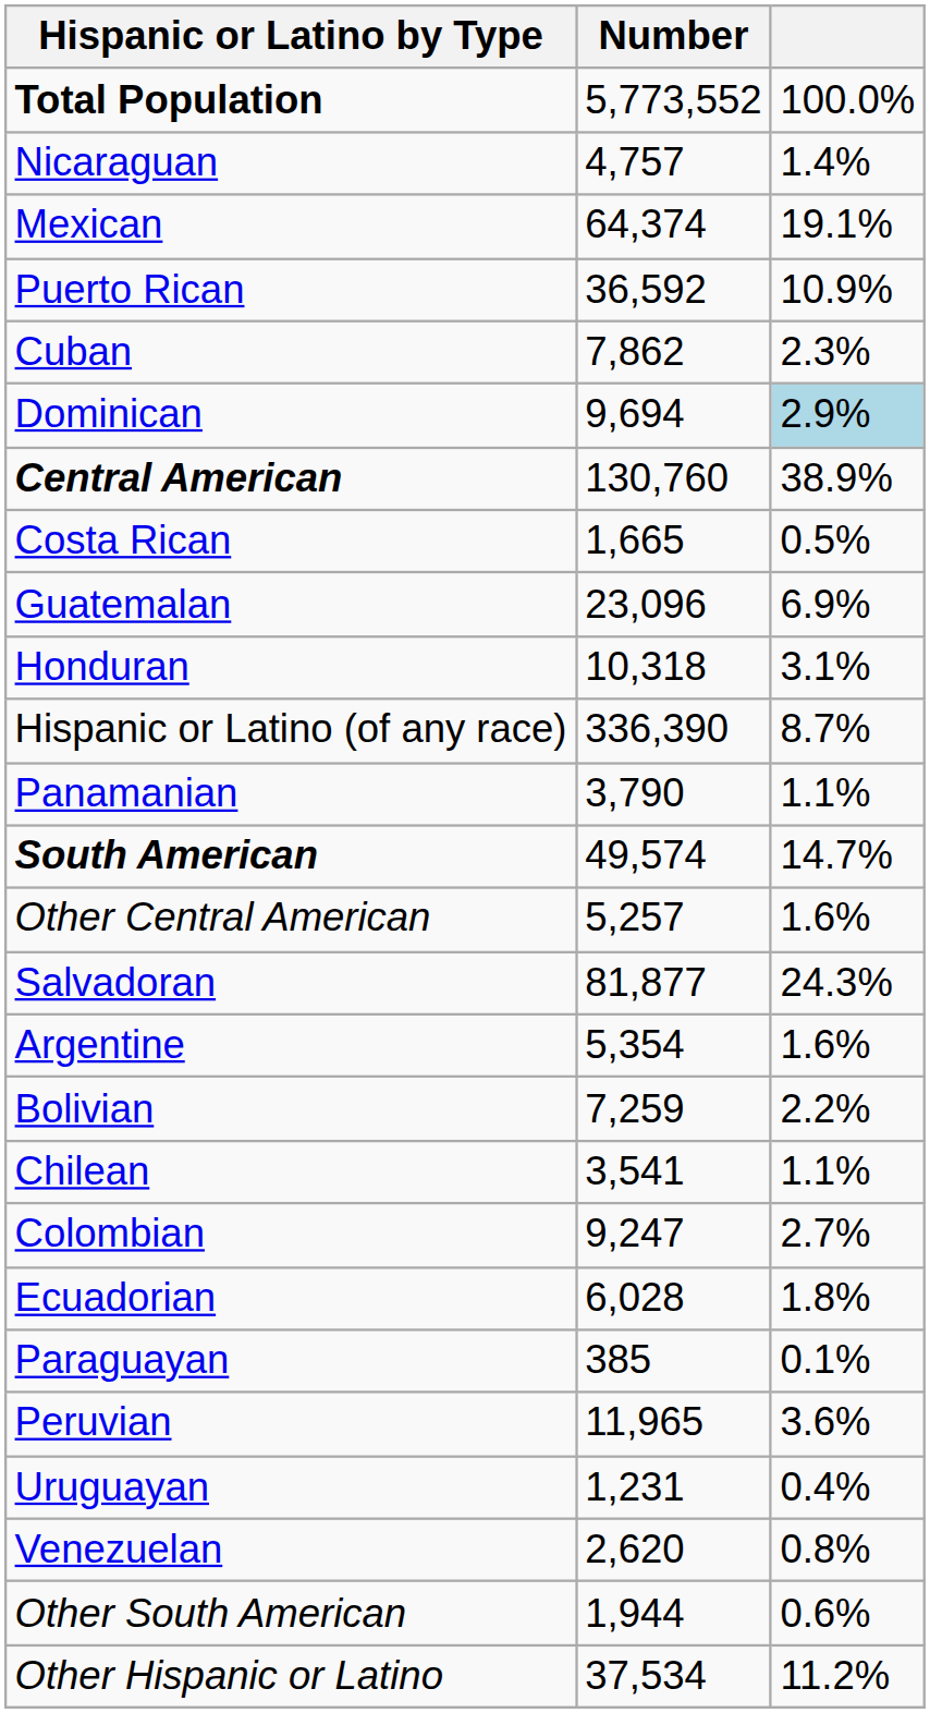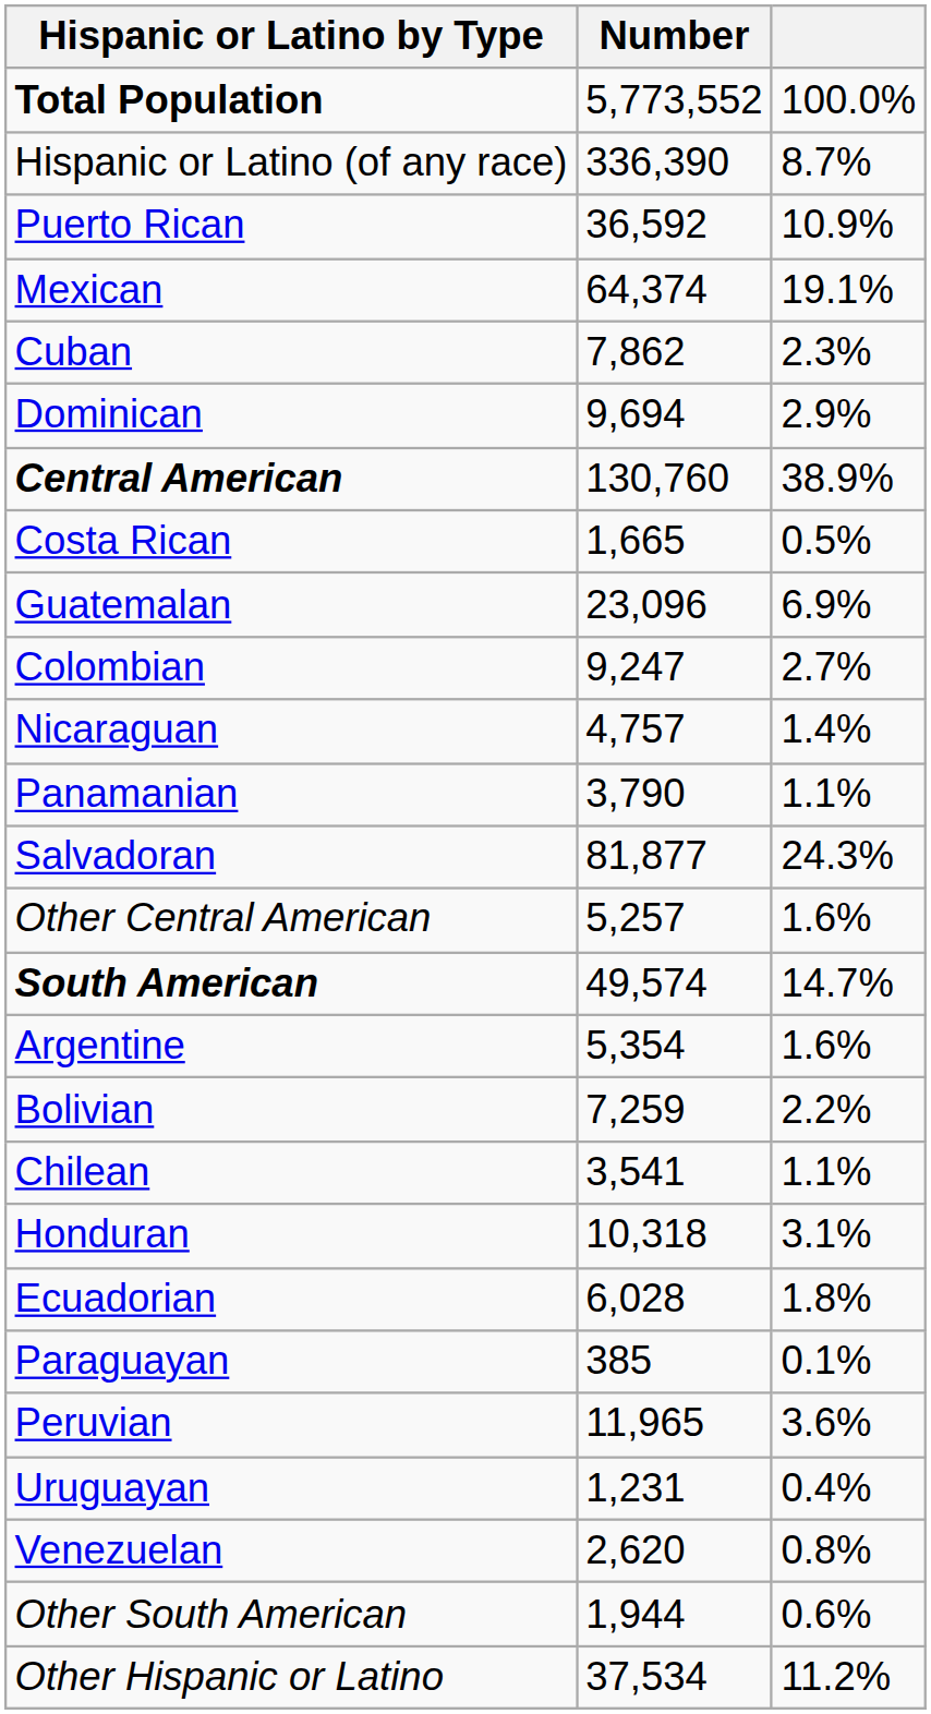 <table class="wikitable sortable">
 <tr>
 <th>Hispanic or Latino by Type</th>
 <th>Number</th>
 <th></th>
 </tr>
 <tr>
 <td><strong>Total Population</strong></td>
 <td>5,773,552</td>
 <td>100.0%</td>
 </tr>
 <tr>
-<td> <a href='#'>Nicaraguan</a></td>
-<td>4,757</td>
-<td>1.4%</td>
+<td>Hispanic or Latino (of any race)</td>
+<td>336,390</td>
+<td>8.7%</td>
+</tr>
+<tr>
+<td> <a href='#'>Puerto Rican</a></td>
+<td>36,592</td>
+<td>10.9%</td>
 </tr>
 <tr>
 <td> <a href='#'>Mexican</a></td>
 <td>64,374</td>
 <td>19.1%</td>
-</tr>
-<tr>
-<td> <a href='#'>Puerto Rican</a></td>
-<td>36,592</td>
-<td>10.9%</td>
 </tr>
 <tr>
 <td> <a href='#'>Cuban</a></td>
 <td>7,862</td>
 <td>2.3%</td>
 </tr>
 <tr>
 <td> <a href='#'>Dominican</a></td>
 <td>9,694</td>
-<td style="background: lightblue;">2.9%</td>
+<td>2.9%</td>
 </tr>
 <tr>
 <td><strong><em>Central American</em></strong></td>
 <td>130,760</td>
 <td>38.9%</td>
 </tr>
 <tr>
 <td> <a href='#'>Costa Rican</a></td>
 <td>1,665</td>
 <td>0.5%</td>
 </tr>
 <tr>
 <td> <a href='#'>Guatemalan</a></td>
 <td>23,096</td>
 <td>6.9%</td>
 </tr>
 <tr>
-<td> <a href='#'>Honduran</a></td>
-<td>10,318</td>
-<td>3.1%</td>
+<td> <a href='#'>Colombian</a></td>
+<td>9,247</td>
+<td>2.7%</td>
 </tr>
 <tr>
-<td>Hispanic or Latino (of any race)</td>
-<td>336,390</td>
-<td>8.7%</td>
+<td> <a href='#'>Nicaraguan</a></td>
+<td>4,757</td>
+<td>1.4%</td>
 </tr>
 <tr>
 <td> <a href='#'>Panamanian</a></td>
 <td>3,790</td>
 <td>1.1%</td>
 </tr>
 <tr>
-<td><strong><em>South American</em></strong></td>
-<td>49,574</td>
-<td>14.7%</td>
+<td> <a href='#'>Salvadoran</a></td>
+<td>81,877</td>
+<td>24.3%</td>
 </tr>
 <tr>
 <td><em>Other Central American</em></td>
 <td>5,257</td>
 <td>1.6%</td>
 </tr>
 <tr>
-<td> <a href='#'>Salvadoran</a></td>
-<td>81,877</td>
-<td>24.3%</td>
+<td><strong><em>South American</em></strong></td>
+<td>49,574</td>
+<td>14.7%</td>
 </tr>
 <tr>
 <td> <a href='#'>Argentine</a></td>
 <td>5,354</td>
 <td>1.6%</td>
 </tr>
 <tr>
 <td> <a href='#'>Bolivian</a></td>
 <td>7,259</td>
 <td>2.2%</td>
 </tr>
 <tr>
 <td> <a href='#'>Chilean</a></td>
 <td>3,541</td>
 <td>1.1%</td>
 </tr>
 <tr>
-<td> <a href='#'>Colombian</a></td>
-<td>9,247</td>
-<td>2.7%</td>
+<td> <a href='#'>Honduran</a></td>
+<td>10,318</td>
+<td>3.1%</td>
 </tr>
 <tr>
 <td> <a href='#'>Ecuadorian</a></td>
 <td>6,028</td>
 <td>1.8%</td>
 </tr>
 <tr>
 <td> <a href='#'>Paraguayan</a></td>
 <td>385</td>
 <td>0.1%</td>
 </tr>
 <tr>
 <td> <a href='#'>Peruvian</a></td>
 <td>11,965</td>
 <td>3.6%</td>
 </tr>
 <tr>
 <td> <a href='#'>Uruguayan</a></td>
 <td>1,231</td>
 <td>0.4%</td>
 </tr>
 <tr>
 <td> <a href='#'>Venezuelan</a></td>
 <td>2,620</td>
 <td>0.8%</td>
 </tr>
 <tr>
 <td><em>Other South American</em></td>
 <td>1,944</td>
 <td>0.6%</td>
 </tr>
 <tr>
 <td><em>Other Hispanic or Latino</em></td>
 <td>37,534</td>
 <td>11.2%</td>
 </tr>
 <tr>
 </tr>
 </table>
